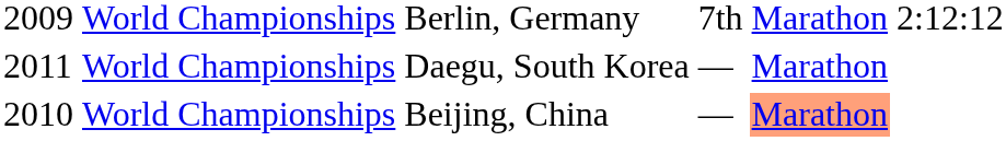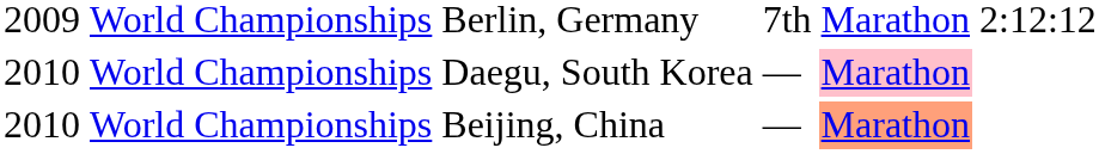 <table>
 <tr>
 <td>2009</td>
 <td><a href='#'>World Championships</a></td>
 <td>Berlin, Germany</td>
 <td>7th</td>
 <td><a href='#'>Marathon</a></td>
 <td>2:12:12</td>
 </tr>
 <tr>
-<td>2011</td>
+<td>2010</td>
 <td><a href='#'>World Championships</a></td>
 <td>Daegu, South Korea</td>
 <td>—</td>
-<td><a href='#'>Marathon</a></td>
+<td style="background: pink;"><a href='#'>Marathon</a></td>
 <td></td>
 </tr>
 <tr>
 <td>2010</td>
 <td><a href='#'>World Championships</a></td>
 <td>Beijing, China</td>
 <td>—</td>
 <td style="background: lightsalmon;"><a href='#'>Marathon</a></td>
 <td></td>
 </tr>
 </table>
